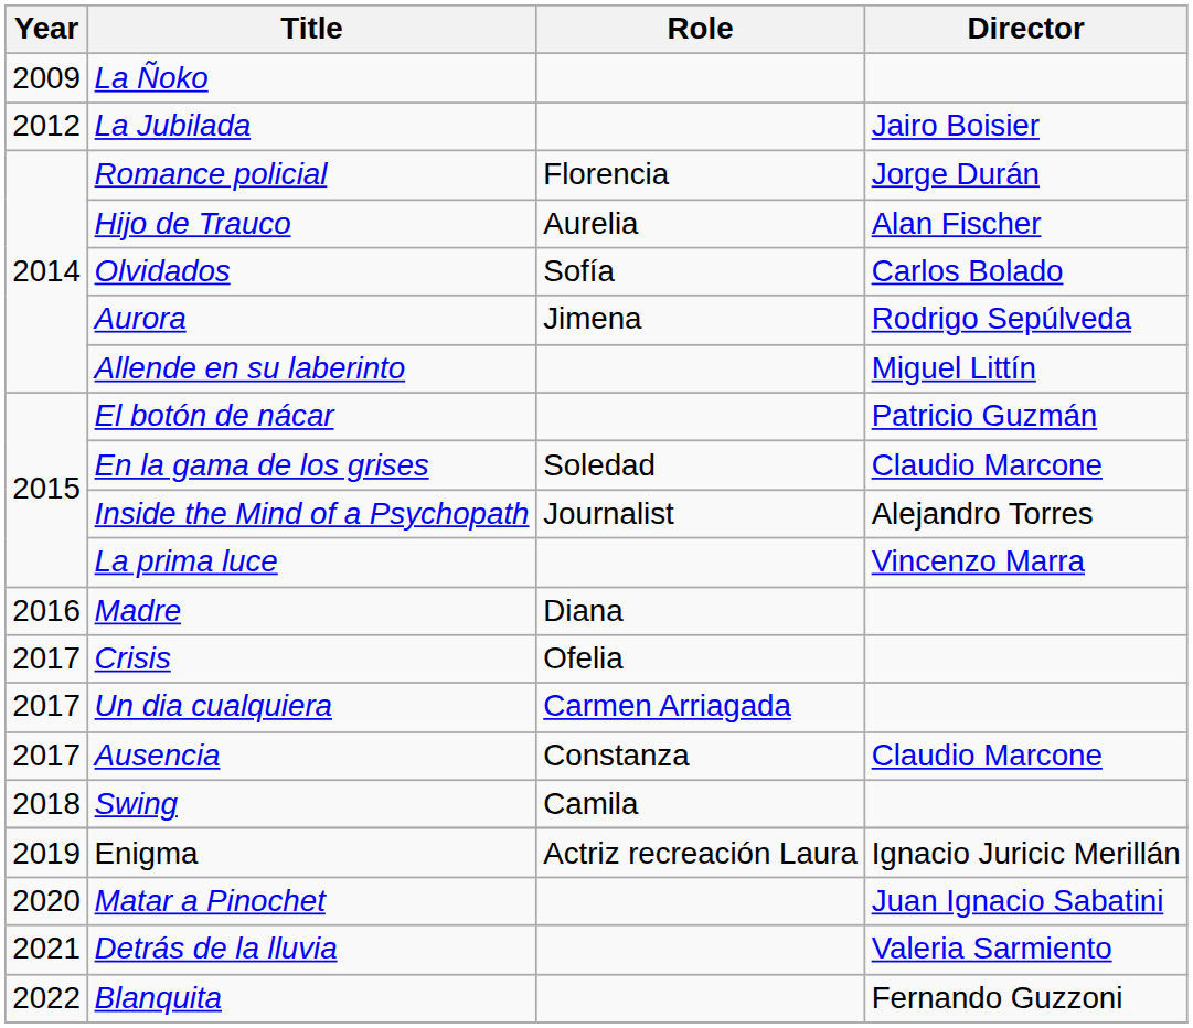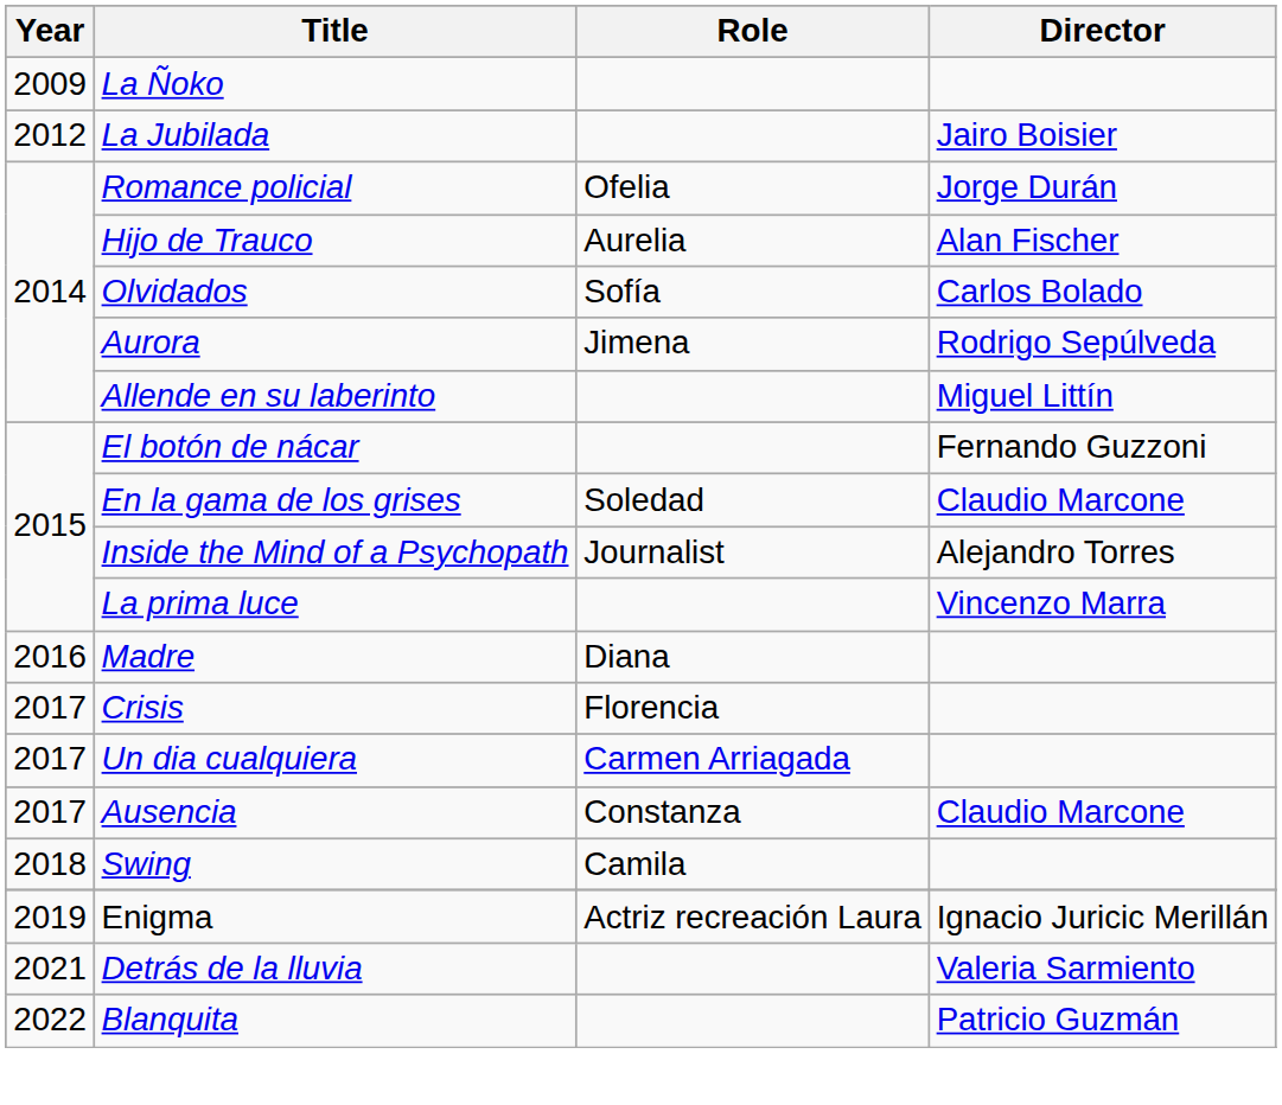 <table class="wikitable">
 <tr>
 <th>Year</th>
 <th>Title</th>
 <th>Role</th>
 <th>Director</th>
 </tr>
 <tr>
 <td>2009</td>
 <td><em><a href='#'>La Ñoko</a></em></td>
 <td></td>
 <td></td>
 </tr>
 <tr>
 <td>2012</td>
 <td><em><a href='#'>La Jubilada</a></em></td>
 <td></td>
 <td><a href='#'>Jairo Boisier</a></td>
 </tr>
 <tr>
 <td rowspan="5">2014</td>
 <td><em><a href='#'>Romance policial</a></em></td>
-<td>Florencia</td>
+<td>Ofelia</td>
 <td><a href='#'>Jorge Durán</a></td>
 </tr>
 <tr>
 <td><em><a href='#'>Hijo de Trauco</a></em></td>
 <td>Aurelia</td>
 <td><a href='#'>Alan Fischer</a></td>
 </tr>
 <tr>
 <td><em><a href='#'>Olvidados</a></em></td>
 <td>Sofía</td>
 <td><a href='#'>Carlos Bolado</a></td>
 </tr>
 <tr>
 <td><em><a href='#'>Aurora</a></em></td>
 <td>Jimena</td>
 <td><a href='#'>Rodrigo Sepúlveda</a></td>
 </tr>
 <tr>
 <td><em><a href='#'>Allende en su laberinto</a></em></td>
 <td></td>
 <td><a href='#'>Miguel Littín</a></td>
 </tr>
 <tr>
 <td rowspan="4">2015</td>
 <td><em><a href='#'>El botón de nácar</a></em></td>
 <td></td>
-<td><a href='#'>Patricio Guzmán</a></td>
+<td>Fernando Guzzoni</td>
 </tr>
 <tr>
 <td><em><a href='#'>En la gama de los grises</a></em></td>
 <td>Soledad</td>
 <td><a href='#'>Claudio Marcone</a></td>
 </tr>
 <tr>
 <td><em><a href='#'>Inside the Mind of a Psychopath</a></em></td>
 <td>Journalist</td>
 <td>Alejandro Torres</td>
 </tr>
 <tr>
 <td><em><a href='#'>La prima luce</a></em></td>
 <td></td>
 <td><a href='#'>Vincenzo Marra</a></td>
 </tr>
 <tr>
 <td>2016</td>
 <td><a href='#'><em>Madre</em></a></td>
 <td>Diana</td>
 <td></td>
 </tr>
 <tr>
 <td>2017</td>
 <td><a href='#'><em>Crisis</em></a></td>
-<td>Ofelia</td>
+<td>Florencia</td>
 <td></td>
 </tr>
 <tr>
 <td>2017</td>
 <td><em><a href='#'>Un dia cualquiera</a></em></td>
 <td><a href='#'>Carmen Arriagada</a></td>
 <td></td>
 </tr>
 <tr>
 <td>2017</td>
 <td><a href='#'><em>Ausencia</em></a></td>
 <td>Constanza</td>
 <td><a href='#'>Claudio Marcone</a></td>
 </tr>
 <tr>
 <td>2018</td>
 <td><em><a href='#'>Swing</a></em></td>
 <td>Camila</td>
 <td></td>
 </tr>
 <tr>
 </tr>
 <tr>
 <td>2019</td>
 <td>Enigma</td>
 <td>Actriz recreación Laura</td>
 <td>Ignacio Juricic Merillán</td>
 </tr>
 <tr>
-<td>2020</td>
-<td><em><a href='#'>Matar a Pinochet</a></em></td>
-<td></td>
-<td><a href='#'>Juan Ignacio Sabatini</a></td>
-</tr>
-<tr>
 <td>2021</td>
 <td><em><a href='#'>Detrás de la lluvia</a></em></td>
 <td></td>
 <td><a href='#'>Valeria Sarmiento</a></td>
 </tr>
 <tr>
 <td>2022</td>
 <td><em><a href='#'>Blanquita</a></em></td>
 <td></td>
-<td>Fernando Guzzoni</td>
+<td><a href='#'>Patricio Guzmán</a></td>
 </tr>
 <tr>
 </tr>
 </table>
